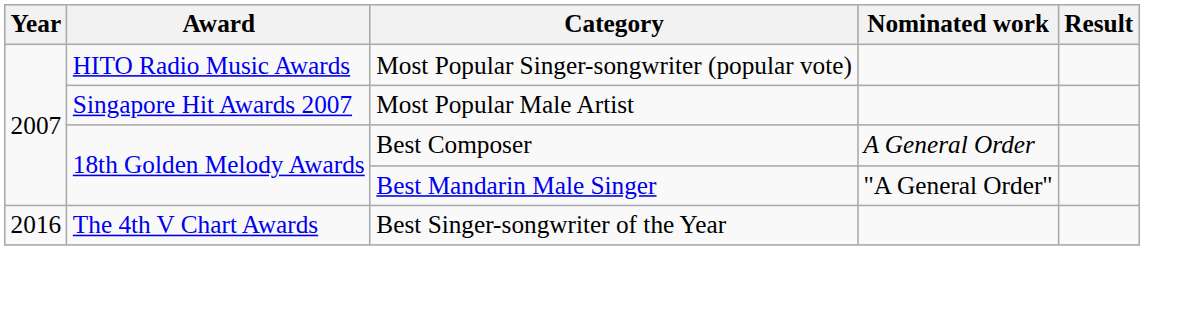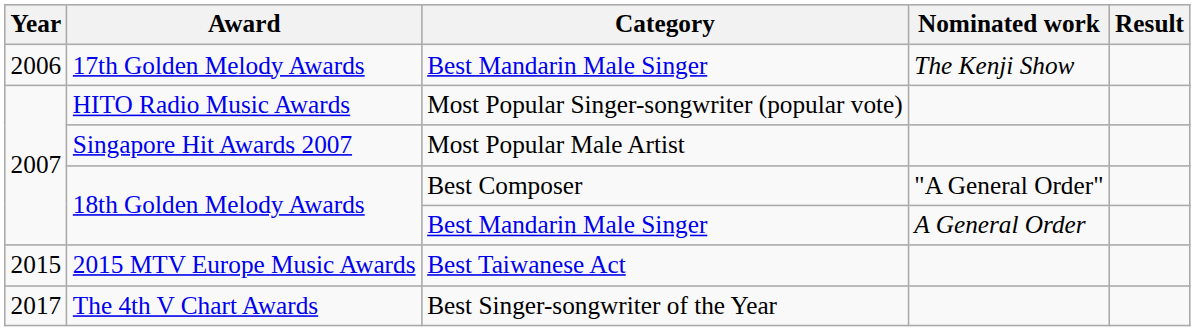 <table class="wikitable sortable">
 <tr>
 <th>Year</th>
 <th>Award</th>
 <th>Category</th>
 <th>Nominated work</th>
 <th>Result</th>
+</tr>
+<tr>
+<td>2006</td>
+<td><a href='#'>17th Golden Melody Awards</a></td>
+<td><a href='#'>Best Mandarin Male Singer</a></td>
+<td><em>The Kenji Show</em></td>
+<td></td>
 </tr>
 <tr>
 <td rowspan=4>2007</td>
 <td><a href='#'>HITO Radio Music Awards</a></td>
 <td>Most Popular Singer-songwriter (popular vote)</td>
 <td></td>
 <td></td>
 </tr>
 <tr>
 <td><a href='#'>Singapore Hit Awards 2007</a></td>
 <td>Most Popular Male Artist</td>
 <td></td>
 <td></td>
 </tr>
 <tr>
 <td rowspan=2><a href='#'>18th Golden Melody Awards</a></td>
 <td>Best Composer</td>
+<td>"A General Order"</td>
+<td></td>
+</tr>
+<tr>
+<td><a href='#'>Best Mandarin Male Singer</a></td>
 <td><em>A General Order</em></td>
 <td></td>
 </tr>
 <tr>
-<td><a href='#'>Best Mandarin Male Singer</a></td>
-<td>"A General Order"</td>
+<td>2015</td>
+<td><a href='#'>2015 MTV Europe Music Awards</a></td>
+<td><a href='#'>Best Taiwanese Act</a></td>
+<td></td>
 <td></td>
 </tr>
 <tr>
-<td>2016</td>
+<td>2017</td>
 <td><a href='#'>The 4th V Chart Awards</a></td>
 <td>Best Singer-songwriter of the Year</td>
 <td></td>
 <td></td>
 </tr>
 </table>
